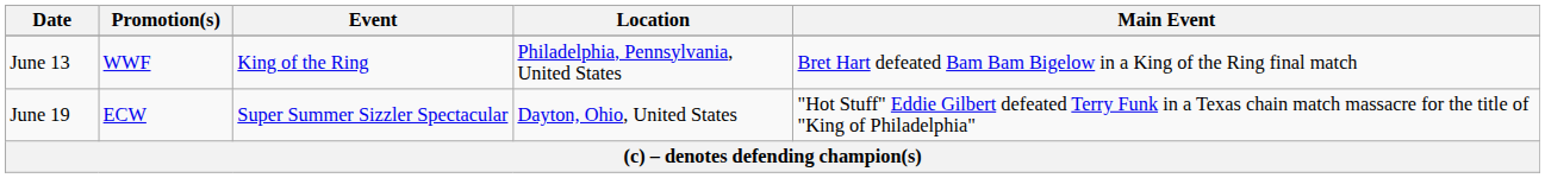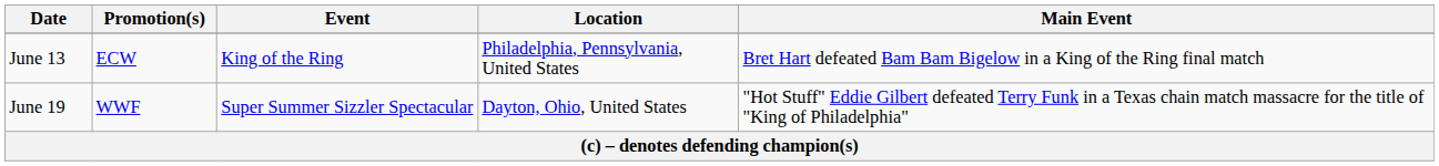 <table class="wikitable" style="width:100%;">
 <tr>
 <th width="5%">Date</th>
 <th width="5%">Promotion(s)</th>
 <th style="width:15%;">Event</th>
 <th style="width:15%;">Location</th>
 <th style="width:40%;">Main Event</th>
 </tr>
 <tr style="width:20%;" |Notes>
 </tr>
 <tr>
 <td>June 13</td>
-<td><a href='#'>WWF</a></td>
+<td><a href='#'>ECW</a></td>
 <td><a href='#'>King of the Ring</a></td>
 <td><a href='#'>Philadelphia, Pennsylvania</a>, United States</td>
 <td><a href='#'>Bret Hart</a> defeated <a href='#'>Bam Bam Bigelow</a> in a King of the Ring final match</td>
 </tr>
 <tr>
 <td>June 19</td>
-<td><a href='#'>ECW</a></td>
+<td><a href='#'>WWF</a></td>
 <td><a href='#'>Super Summer Sizzler Spectacular</a></td>
 <td><a href='#'>Dayton, Ohio</a>, United States</td>
 <td>"Hot Stuff" <a href='#'>Eddie Gilbert</a> defeated <a href='#'>Terry Funk</a> in a Texas chain match massacre for the title of "King of Philadelphia"</td>
 </tr>
 <tr>
 <th colspan="6">(c) – denotes defending champion(s)</th>
 </tr>
 </table>
